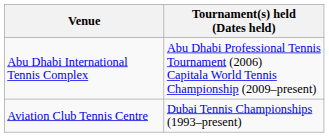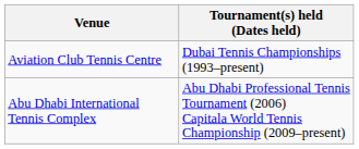 <table class=wikitable>
 <tr>
 <th width=200>Venue</th>
 <th width=200>Tournament(s) held<br>(Dates held)</th>
 </tr>
 <tr>
+<td><a href='#'>Aviation Club Tennis Centre</a></td>
+<td><a href='#'>Dubai Tennis Championships</a> (1993–present)</td>
+</tr>
+<tr>
 <td><a href='#'>Abu Dhabi International Tennis Complex</a></td>
 <td><a href='#'>Abu Dhabi Professional Tennis Tournament</a> (2006)<br><a href='#'>Capitala World Tennis Championship</a> (2009–present)</td>
 </tr>
-<tr>
-<td><a href='#'>Aviation Club Tennis Centre</a></td>
-<td><a href='#'>Dubai Tennis Championships</a> (1993–present)</td>
-</tr>
 </table>
